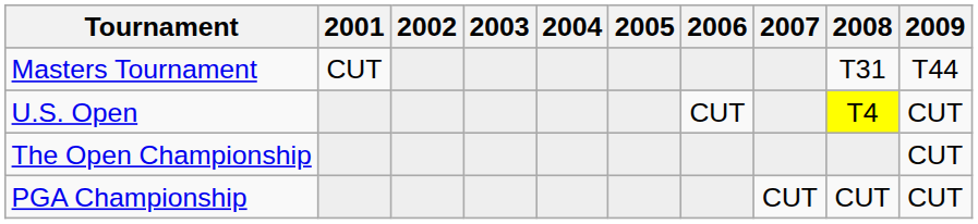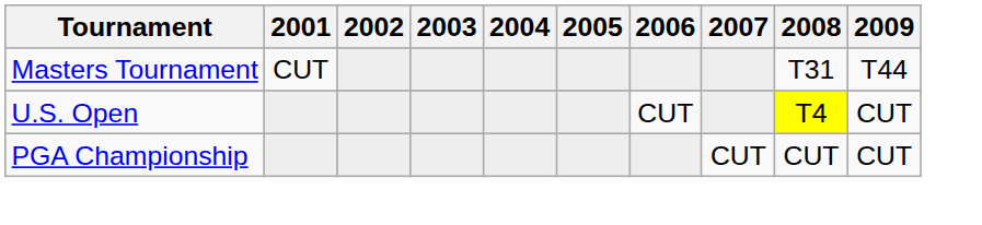 <table class="wikitable" style="font-size:95%;text-align:center;">
 <tr>
 <th>Tournament</th>
 <th>2001</th>
 <th>2002</th>
 <th>2003</th>
 <th>2004</th>
 <th>2005</th>
 <th>2006</th>
 <th>2007</th>
 <th>2008</th>
 <th>2009</th>
 </tr>
 <tr>
 <td align=left><a href='#'>Masters Tournament</a></td>
 <td>CUT</td>
 <td style="background:#eeeeee;"></td>
 <td style="background:#eeeeee;"></td>
 <td style="background:#eeeeee;"></td>
 <td style="background:#eeeeee;"></td>
 <td style="background:#eeeeee;"></td>
 <td style="background:#eeeeee;"></td>
 <td>T31</td>
 <td>T44</td>
 </tr>
 <tr>
 <td align=left><a href='#'>U.S. Open</a></td>
 <td style="background:#eeeeee;"></td>
 <td style="background:#eeeeee;"></td>
 <td style="background:#eeeeee;"></td>
 <td style="background:#eeeeee;"></td>
 <td style="background:#eeeeee;"></td>
 <td>CUT</td>
 <td style="background:#eeeeee;"></td>
 <td style="background:yellow;">T4</td>
 <td>CUT</td>
 </tr>
 <tr>
-<td align=left><a href='#'>The Open Championship</a></td>
-<td style="background:#eeeeee;"></td>
-<td style="background:#eeeeee;"></td>
-<td style="background:#eeeeee;"></td>
-<td style="background:#eeeeee;"></td>
-<td style="background:#eeeeee;"></td>
-<td style="background:#eeeeee;"></td>
-<td style="background:#eeeeee;"></td>
-<td style="background:#eeeeee;"></td>
-<td>CUT</td>
-</tr>
-<tr>
 <td align=left><a href='#'>PGA Championship</a></td>
 <td style="background:#eeeeee;"></td>
 <td style="background:#eeeeee;"></td>
 <td style="background:#eeeeee;"></td>
 <td style="background:#eeeeee;"></td>
 <td style="background:#eeeeee;"></td>
 <td style="background:#eeeeee;"></td>
 <td>CUT</td>
 <td>CUT</td>
 <td>CUT</td>
 </tr>
 </table>
